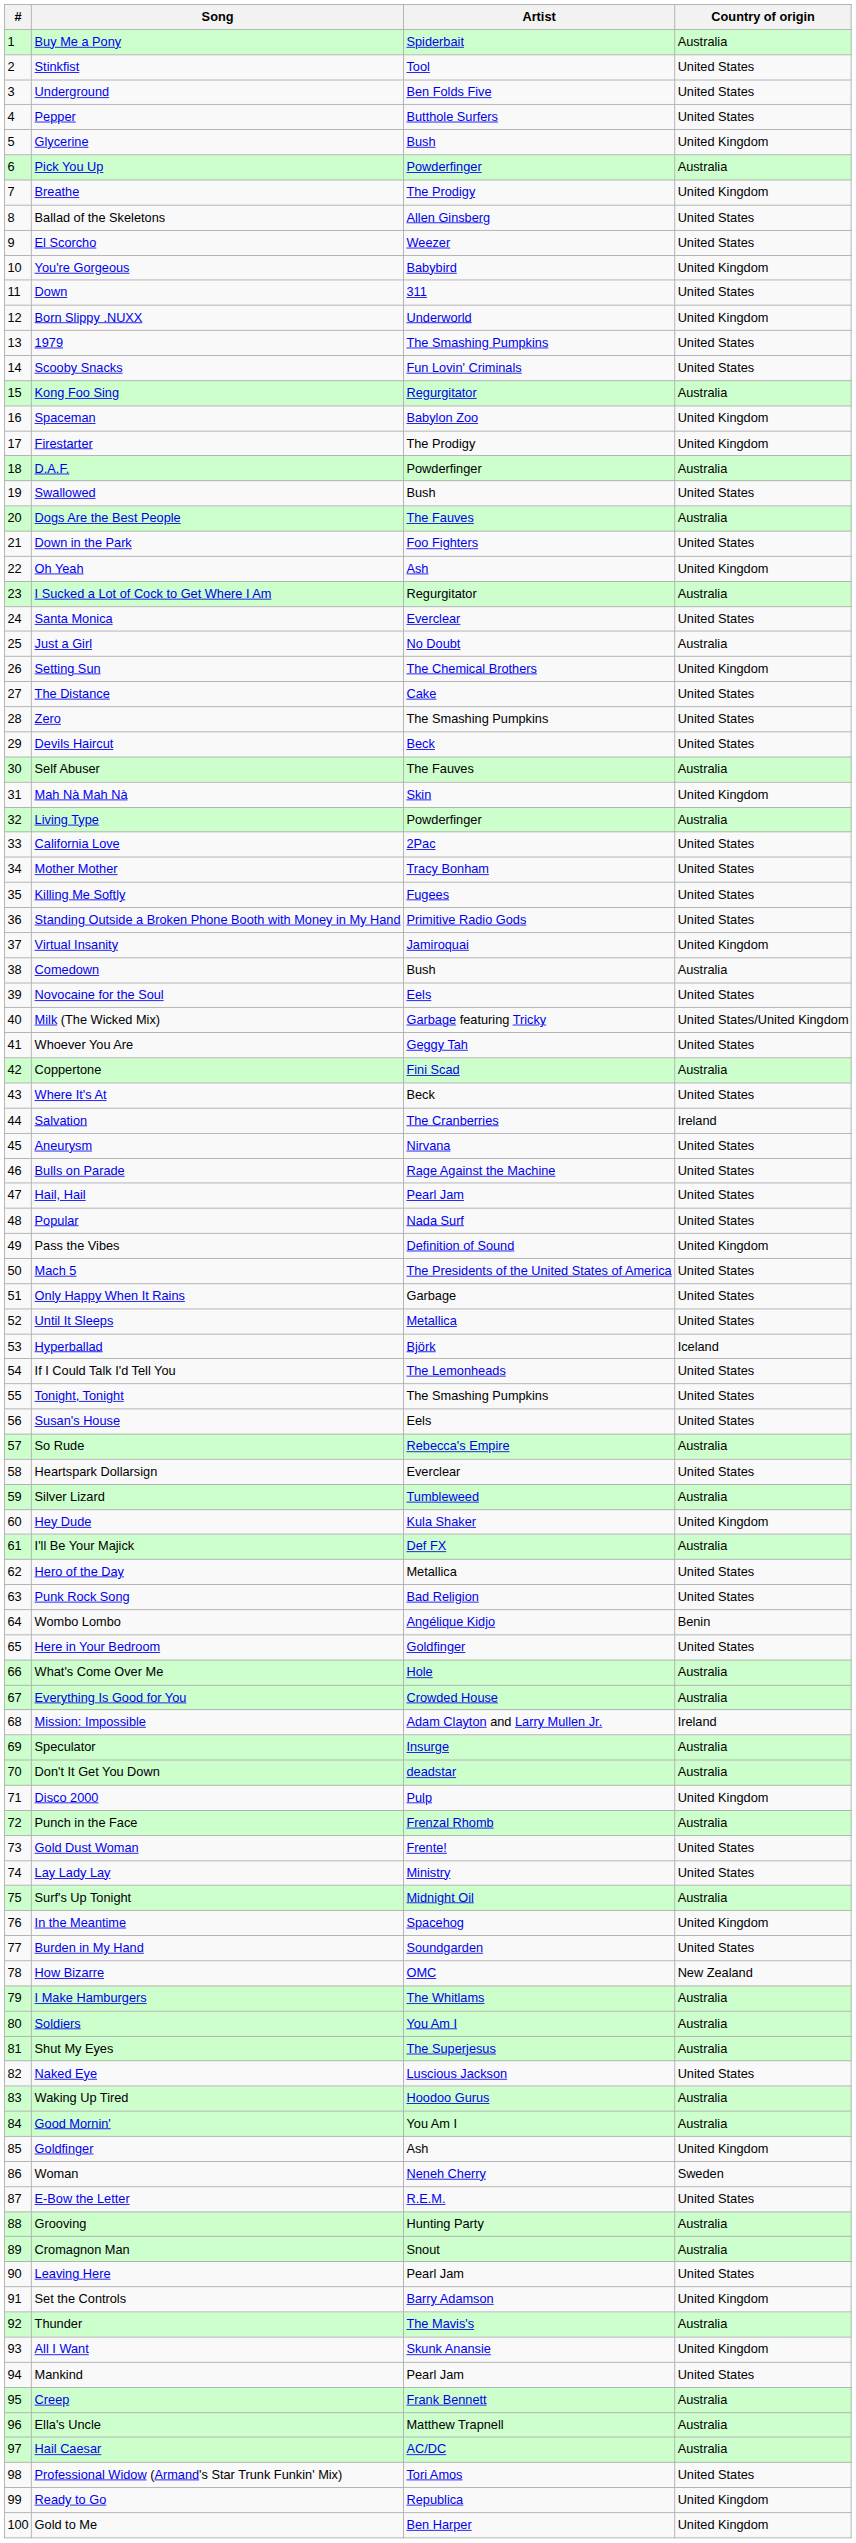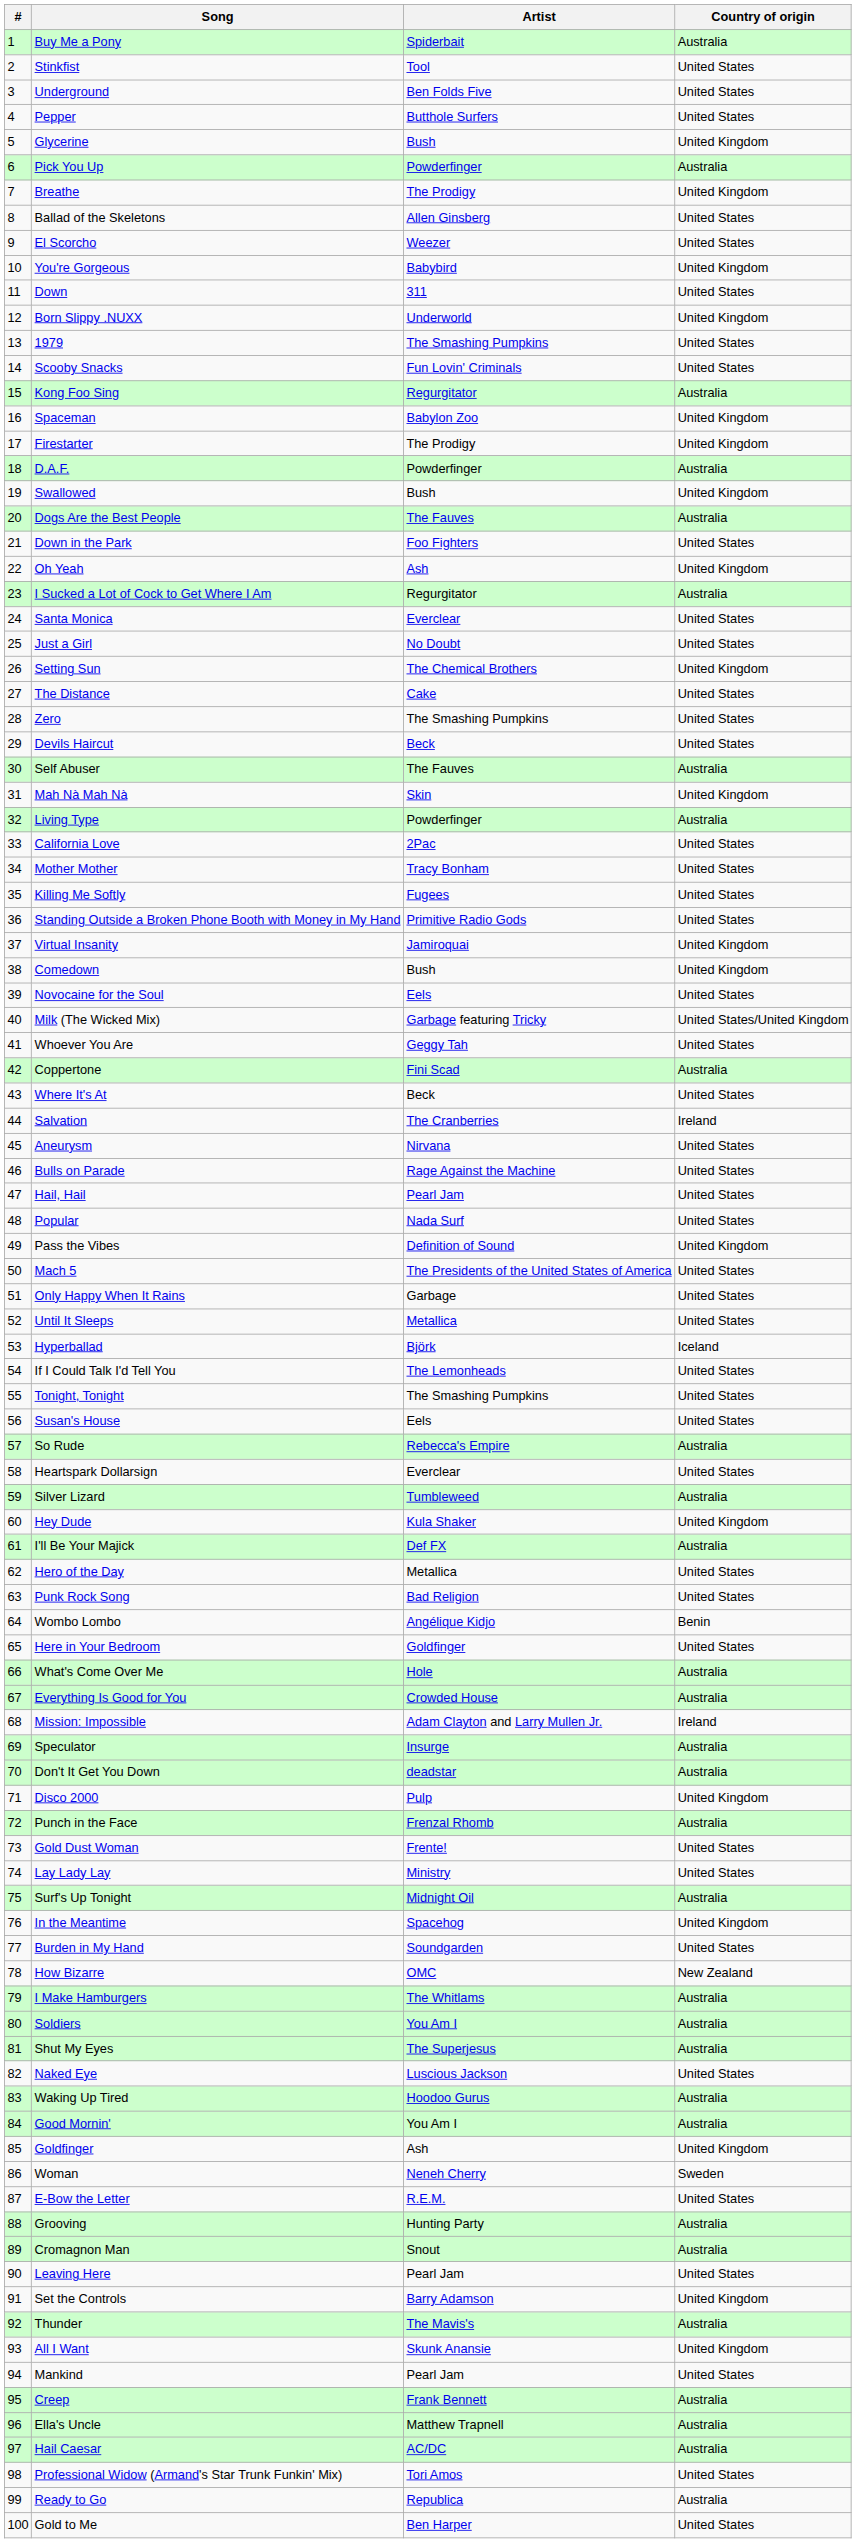 <table class="wikitable sortable" style="font-size:0.95em;line-height:1.5em;">
 <tr>
 <th>#</th>
 <th>Song</th>
 <th>Artist</th>
 <th>Country of origin</th>
 </tr>
 <tr style="background:#ccffcc">
 <td>1</td>
 <td><a href='#'>Buy Me a Pony</a></td>
 <td><a href='#'>Spiderbait</a></td>
 <td>Australia</td>
 </tr>
 <tr>
 <td>2</td>
 <td><a href='#'>Stinkfist</a></td>
 <td><a href='#'>Tool</a></td>
 <td>United States</td>
 </tr>
 <tr>
 <td>3</td>
 <td><a href='#'>Underground</a></td>
 <td><a href='#'>Ben Folds Five</a></td>
 <td>United States</td>
 </tr>
 <tr>
 <td>4</td>
 <td><a href='#'>Pepper</a></td>
 <td><a href='#'>Butthole Surfers</a></td>
 <td>United States</td>
 </tr>
 <tr>
 <td>5</td>
 <td><a href='#'>Glycerine</a></td>
 <td><a href='#'>Bush</a></td>
 <td>United Kingdom</td>
 </tr>
 <tr style="background:#ccffcc">
 <td>6</td>
 <td><a href='#'>Pick You Up</a></td>
 <td><a href='#'>Powderfinger</a></td>
 <td>Australia</td>
 </tr>
 <tr>
 <td>7</td>
 <td><a href='#'>Breathe</a></td>
 <td><a href='#'>The Prodigy</a></td>
 <td>United Kingdom</td>
 </tr>
 <tr>
 <td>8</td>
 <td>Ballad of the Skeletons</td>
 <td><a href='#'>Allen Ginsberg</a></td>
 <td>United States</td>
 </tr>
 <tr>
 <td>9</td>
 <td><a href='#'>El Scorcho</a></td>
 <td><a href='#'>Weezer</a></td>
 <td>United States</td>
 </tr>
 <tr>
 <td>10</td>
 <td><a href='#'>You're Gorgeous</a></td>
 <td><a href='#'>Babybird</a></td>
 <td>United Kingdom</td>
 </tr>
 <tr>
 <td>11</td>
 <td><a href='#'>Down</a></td>
 <td><a href='#'>311</a></td>
 <td>United States</td>
 </tr>
 <tr>
 <td>12</td>
 <td><a href='#'>Born Slippy .NUXX</a></td>
 <td><a href='#'>Underworld</a></td>
 <td>United Kingdom</td>
 </tr>
 <tr>
 <td>13</td>
 <td><a href='#'>1979</a></td>
 <td><a href='#'>The Smashing Pumpkins</a></td>
 <td>United States</td>
 </tr>
 <tr>
 <td>14</td>
 <td><a href='#'>Scooby Snacks</a></td>
 <td><a href='#'>Fun Lovin' Criminals</a></td>
 <td>United States</td>
 </tr>
 <tr style="background:#ccffcc">
 <td>15</td>
 <td><a href='#'>Kong Foo Sing</a></td>
 <td><a href='#'>Regurgitator</a></td>
 <td>Australia</td>
 </tr>
 <tr>
 <td>16</td>
 <td><a href='#'>Spaceman</a></td>
 <td><a href='#'>Babylon Zoo</a></td>
 <td>United Kingdom</td>
 </tr>
 <tr>
 <td>17</td>
 <td><a href='#'>Firestarter</a></td>
 <td>The Prodigy</td>
 <td>United Kingdom</td>
 </tr>
 <tr style="background:#ccffcc">
 <td>18</td>
 <td><a href='#'>D.A.F.</a></td>
 <td>Powderfinger</td>
 <td>Australia</td>
 </tr>
 <tr>
 <td>19</td>
 <td><a href='#'>Swallowed</a></td>
 <td>Bush</td>
-<td>United States</td>
+<td>United Kingdom</td>
 </tr>
 <tr style="background:#ccffcc">
 <td>20</td>
 <td><a href='#'>Dogs Are the Best People</a></td>
 <td><a href='#'>The Fauves</a></td>
 <td>Australia</td>
 </tr>
 <tr>
 <td>21</td>
 <td><a href='#'>Down in the Park</a></td>
 <td><a href='#'>Foo Fighters</a></td>
 <td>United States</td>
 </tr>
 <tr>
 <td>22</td>
 <td><a href='#'>Oh Yeah</a></td>
 <td><a href='#'>Ash</a></td>
 <td>United Kingdom</td>
 </tr>
 <tr style="background:#ccffcc">
 <td>23</td>
 <td><a href='#'>I Sucked a Lot of Cock to Get Where I Am</a></td>
 <td>Regurgitator</td>
 <td>Australia</td>
 </tr>
 <tr>
 <td>24</td>
 <td><a href='#'>Santa Monica</a></td>
 <td><a href='#'>Everclear</a></td>
 <td>United States</td>
 </tr>
 <tr>
 <td>25</td>
 <td><a href='#'>Just a Girl</a></td>
 <td><a href='#'>No Doubt</a></td>
-<td>Australia</td>
+<td>United States</td>
 </tr>
 <tr>
 <td>26</td>
 <td><a href='#'>Setting Sun</a></td>
 <td><a href='#'>The Chemical Brothers</a></td>
 <td>United Kingdom</td>
 </tr>
 <tr>
 <td>27</td>
 <td><a href='#'>The Distance</a></td>
 <td><a href='#'>Cake</a></td>
 <td>United States</td>
 </tr>
 <tr>
 <td>28</td>
 <td><a href='#'>Zero</a></td>
 <td>The Smashing Pumpkins</td>
 <td>United States</td>
 </tr>
 <tr>
 <td>29</td>
 <td><a href='#'>Devils Haircut</a></td>
 <td><a href='#'>Beck</a></td>
 <td>United States</td>
 </tr>
 <tr style="background:#ccffcc">
 <td>30</td>
 <td>Self Abuser</td>
 <td>The Fauves</td>
 <td>Australia</td>
 </tr>
 <tr>
 <td>31</td>
 <td><a href='#'>Mah Nà Mah Nà</a></td>
 <td><a href='#'>Skin</a></td>
 <td>United Kingdom</td>
 </tr>
 <tr style="background:#ccffcc">
 <td>32</td>
 <td><a href='#'>Living Type</a></td>
 <td>Powderfinger</td>
 <td>Australia</td>
 </tr>
 <tr>
 <td>33</td>
 <td><a href='#'>California Love</a></td>
 <td><a href='#'>2Pac</a></td>
 <td>United States</td>
 </tr>
 <tr>
 <td>34</td>
 <td><a href='#'>Mother Mother</a></td>
 <td><a href='#'>Tracy Bonham</a></td>
 <td>United States</td>
 </tr>
 <tr>
 <td>35</td>
 <td><a href='#'>Killing Me Softly</a></td>
 <td><a href='#'>Fugees</a></td>
 <td>United States</td>
 </tr>
 <tr>
 <td>36</td>
 <td><a href='#'>Standing Outside a Broken Phone Booth with Money in My Hand</a></td>
 <td><a href='#'>Primitive Radio Gods</a></td>
 <td>United States</td>
 </tr>
 <tr>
 <td>37</td>
 <td><a href='#'>Virtual Insanity</a></td>
 <td><a href='#'>Jamiroquai</a></td>
 <td>United Kingdom</td>
 </tr>
 <tr>
 <td>38</td>
 <td><a href='#'>Comedown</a></td>
 <td>Bush</td>
-<td>Australia</td>
+<td>United Kingdom</td>
 </tr>
 <tr>
 <td>39</td>
 <td><a href='#'>Novocaine for the Soul</a></td>
 <td><a href='#'>Eels</a></td>
 <td>United States</td>
 </tr>
 <tr>
 <td>40</td>
 <td><a href='#'>Milk</a> (The Wicked Mix)</td>
 <td><a href='#'>Garbage</a> featuring <a href='#'>Tricky</a></td>
 <td>United States/United Kingdom</td>
 </tr>
 <tr>
 <td>41</td>
 <td>Whoever You Are</td>
 <td><a href='#'>Geggy Tah</a></td>
 <td>United States</td>
 </tr>
 <tr style="background:#ccffcc">
 <td>42</td>
 <td>Coppertone</td>
 <td><a href='#'>Fini Scad</a></td>
 <td>Australia</td>
 </tr>
 <tr>
 <td>43</td>
 <td><a href='#'>Where It's At</a></td>
 <td>Beck</td>
 <td>United States</td>
 </tr>
 <tr>
 <td>44</td>
 <td><a href='#'>Salvation</a></td>
 <td><a href='#'>The Cranberries</a></td>
 <td>Ireland</td>
 </tr>
 <tr>
 <td>45</td>
 <td><a href='#'>Aneurysm</a></td>
 <td><a href='#'>Nirvana</a></td>
 <td>United States</td>
 </tr>
 <tr>
 <td>46</td>
 <td><a href='#'>Bulls on Parade</a></td>
 <td><a href='#'>Rage Against the Machine</a></td>
 <td>United States</td>
 </tr>
 <tr>
 <td>47</td>
 <td><a href='#'>Hail, Hail</a></td>
 <td><a href='#'>Pearl Jam</a></td>
 <td>United States</td>
 </tr>
 <tr>
 <td>48</td>
 <td><a href='#'>Popular</a></td>
 <td><a href='#'>Nada Surf</a></td>
 <td>United States</td>
 </tr>
 <tr>
 <td>49</td>
 <td>Pass the Vibes</td>
 <td><a href='#'>Definition of Sound</a></td>
 <td>United Kingdom</td>
 </tr>
 <tr>
 <td>50</td>
 <td><a href='#'>Mach 5</a></td>
 <td><a href='#'>The Presidents of the United States of America</a></td>
 <td>United States</td>
 </tr>
 <tr>
 <td>51</td>
 <td><a href='#'>Only Happy When It Rains</a></td>
 <td>Garbage</td>
 <td>United States</td>
 </tr>
 <tr>
 <td>52</td>
 <td><a href='#'>Until It Sleeps</a></td>
 <td><a href='#'>Metallica</a></td>
 <td>United States</td>
 </tr>
 <tr>
 <td>53</td>
 <td><a href='#'>Hyperballad</a></td>
 <td><a href='#'>Björk</a></td>
 <td>Iceland</td>
 </tr>
 <tr>
 <td>54</td>
 <td>If I Could Talk I'd Tell You</td>
 <td><a href='#'>The Lemonheads</a></td>
 <td>United States</td>
 </tr>
 <tr>
 <td>55</td>
 <td><a href='#'>Tonight, Tonight</a></td>
 <td>The Smashing Pumpkins</td>
 <td>United States</td>
 </tr>
 <tr>
 <td>56</td>
 <td><a href='#'>Susan's House</a></td>
 <td>Eels</td>
 <td>United States</td>
 </tr>
 <tr style="background:#ccffcc">
 <td>57</td>
 <td>So Rude</td>
 <td><a href='#'>Rebecca's Empire</a></td>
 <td>Australia</td>
 </tr>
 <tr>
 <td>58</td>
 <td>Heartspark Dollarsign</td>
 <td>Everclear</td>
 <td>United States</td>
 </tr>
 <tr style="background:#ccffcc">
 <td>59</td>
 <td>Silver Lizard</td>
 <td><a href='#'>Tumbleweed</a></td>
 <td>Australia</td>
 </tr>
 <tr>
 <td>60</td>
 <td><a href='#'>Hey Dude</a></td>
 <td><a href='#'>Kula Shaker</a></td>
 <td>United Kingdom</td>
 </tr>
 <tr style="background:#ccffcc">
 <td>61</td>
 <td>I'll Be Your Majick</td>
 <td><a href='#'>Def FX</a></td>
 <td>Australia</td>
 </tr>
 <tr>
 <td>62</td>
 <td><a href='#'>Hero of the Day</a></td>
 <td>Metallica</td>
 <td>United States</td>
 </tr>
 <tr>
 <td>63</td>
 <td><a href='#'>Punk Rock Song</a></td>
 <td><a href='#'>Bad Religion</a></td>
 <td>United States</td>
 </tr>
 <tr>
 <td>64</td>
 <td>Wombo Lombo</td>
 <td><a href='#'>Angélique Kidjo</a></td>
 <td>Benin</td>
 </tr>
 <tr>
 <td>65</td>
 <td><a href='#'>Here in Your Bedroom</a></td>
 <td><a href='#'>Goldfinger</a></td>
 <td>United States</td>
 </tr>
 <tr style="background:#ccffcc">
 <td>66</td>
 <td>What's Come Over Me</td>
 <td><a href='#'>Hole</a></td>
 <td>Australia</td>
 </tr>
 <tr style="background:#ccffcc">
 <td>67</td>
 <td><a href='#'>Everything Is Good for You</a></td>
 <td><a href='#'>Crowded House</a></td>
 <td>Australia</td>
 </tr>
 <tr>
 <td>68</td>
 <td><a href='#'>Mission: Impossible</a></td>
 <td><a href='#'>Adam Clayton</a> and <a href='#'>Larry Mullen Jr.</a></td>
 <td>Ireland</td>
 </tr>
 <tr style="background:#ccffcc">
 <td>69</td>
 <td>Speculator</td>
 <td><a href='#'>Insurge</a></td>
 <td>Australia</td>
 </tr>
 <tr style="background:#ccffcc">
 <td>70</td>
 <td>Don't It Get You Down</td>
 <td><a href='#'>deadstar</a></td>
 <td>Australia</td>
 </tr>
 <tr>
 <td>71</td>
 <td><a href='#'>Disco 2000</a></td>
 <td><a href='#'>Pulp</a></td>
 <td>United Kingdom</td>
 </tr>
 <tr style="background:#ccffcc">
 <td>72</td>
 <td>Punch in the Face</td>
 <td><a href='#'>Frenzal Rhomb</a></td>
 <td>Australia</td>
 </tr>
 <tr>
 <td>73</td>
 <td><a href='#'>Gold Dust Woman</a></td>
 <td><a href='#'>Frente!</a></td>
 <td>United States</td>
 </tr>
 <tr>
 <td>74</td>
 <td><a href='#'>Lay Lady Lay</a></td>
 <td><a href='#'>Ministry</a></td>
 <td>United States</td>
 </tr>
 <tr style="background:#ccffcc">
 <td>75</td>
 <td>Surf's Up Tonight</td>
 <td><a href='#'>Midnight Oil</a></td>
 <td>Australia</td>
 </tr>
 <tr>
 <td>76</td>
 <td><a href='#'>In the Meantime</a></td>
 <td><a href='#'>Spacehog</a></td>
 <td>United Kingdom</td>
 </tr>
 <tr>
 <td>77</td>
 <td><a href='#'>Burden in My Hand</a></td>
 <td><a href='#'>Soundgarden</a></td>
 <td>United States</td>
 </tr>
 <tr>
 <td>78</td>
 <td><a href='#'>How Bizarre</a></td>
 <td><a href='#'>OMC</a></td>
 <td>New Zealand</td>
 </tr>
 <tr style="background:#ccffcc">
 <td>79</td>
 <td><a href='#'>I Make Hamburgers</a></td>
 <td><a href='#'>The Whitlams</a></td>
 <td>Australia</td>
 </tr>
 <tr style="background:#ccffcc">
 <td>80</td>
 <td><a href='#'>Soldiers</a></td>
 <td><a href='#'>You Am I</a></td>
 <td>Australia</td>
 </tr>
 <tr style="background:#ccffcc">
 <td>81</td>
 <td>Shut My Eyes</td>
 <td><a href='#'>The Superjesus</a></td>
 <td>Australia</td>
 </tr>
 <tr>
 <td>82</td>
 <td><a href='#'>Naked Eye</a></td>
 <td><a href='#'>Luscious Jackson</a></td>
 <td>United States</td>
 </tr>
 <tr style="background:#ccffcc">
 <td>83</td>
 <td>Waking Up Tired</td>
 <td><a href='#'>Hoodoo Gurus</a></td>
 <td>Australia</td>
 </tr>
 <tr style="background:#ccffcc">
 <td>84</td>
 <td><a href='#'>Good Mornin'</a></td>
 <td>You Am I</td>
 <td>Australia</td>
 </tr>
 <tr>
 <td>85</td>
 <td><a href='#'>Goldfinger</a></td>
 <td>Ash</td>
 <td>United Kingdom</td>
 </tr>
 <tr>
 <td>86</td>
 <td>Woman</td>
 <td><a href='#'>Neneh Cherry</a></td>
 <td>Sweden</td>
 </tr>
 <tr>
 <td>87</td>
 <td><a href='#'>E-Bow the Letter</a></td>
 <td><a href='#'>R.E.M.</a></td>
 <td>United States</td>
 </tr>
 <tr style="background:#ccffcc">
 <td>88</td>
 <td>Grooving</td>
 <td>Hunting Party</td>
 <td>Australia</td>
 </tr>
 <tr style="background:#ccffcc">
 <td>89</td>
 <td>Cromagnon Man</td>
 <td>Snout</td>
 <td>Australia</td>
 </tr>
 <tr>
 <td>90</td>
 <td><a href='#'>Leaving Here</a></td>
 <td>Pearl Jam</td>
 <td>United States</td>
 </tr>
 <tr>
 <td>91</td>
 <td>Set the Controls</td>
 <td><a href='#'>Barry Adamson</a></td>
 <td>United Kingdom</td>
 </tr>
 <tr style="background:#ccffcc">
 <td>92</td>
 <td>Thunder</td>
 <td><a href='#'>The Mavis's</a></td>
 <td>Australia</td>
 </tr>
 <tr>
 <td>93</td>
 <td><a href='#'>All I Want</a></td>
 <td><a href='#'>Skunk Anansie</a></td>
 <td>United Kingdom</td>
 </tr>
 <tr>
 <td>94</td>
 <td>Mankind</td>
 <td>Pearl Jam</td>
 <td>United States</td>
 </tr>
 <tr style="background:#ccffcc">
 <td>95</td>
 <td><a href='#'>Creep</a></td>
 <td><a href='#'>Frank Bennett</a></td>
 <td>Australia</td>
 </tr>
 <tr style="background:#ccffcc">
 <td>96</td>
 <td>Ella's Uncle</td>
 <td>Matthew Trapnell</td>
 <td>Australia</td>
 </tr>
 <tr style="background:#ccffcc">
 <td>97</td>
 <td><a href='#'>Hail Caesar</a></td>
 <td><a href='#'>AC/DC</a></td>
 <td>Australia</td>
 </tr>
 <tr>
 <td>98</td>
 <td><a href='#'>Professional Widow</a> (<a href='#'>Armand</a>'s Star Trunk Funkin' Mix)</td>
 <td><a href='#'>Tori Amos</a></td>
 <td>United States</td>
 </tr>
 <tr>
 <td>99</td>
 <td><a href='#'>Ready to Go</a></td>
 <td><a href='#'>Republica</a></td>
-<td>United Kingdom</td>
+<td>Australia</td>
 </tr>
 <tr>
 <td>100</td>
 <td>Gold to Me</td>
 <td><a href='#'>Ben Harper</a></td>
-<td>United Kingdom</td>
+<td>United States</td>
 </tr>
 </table>
